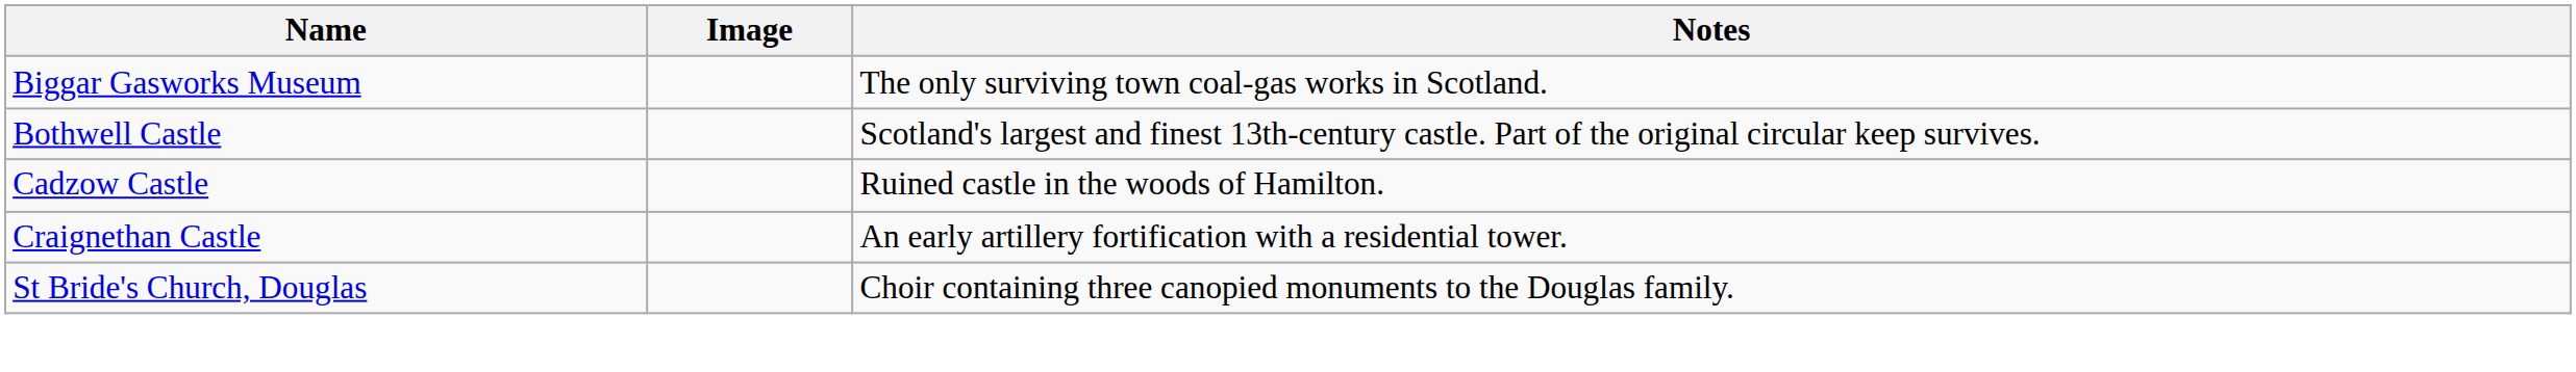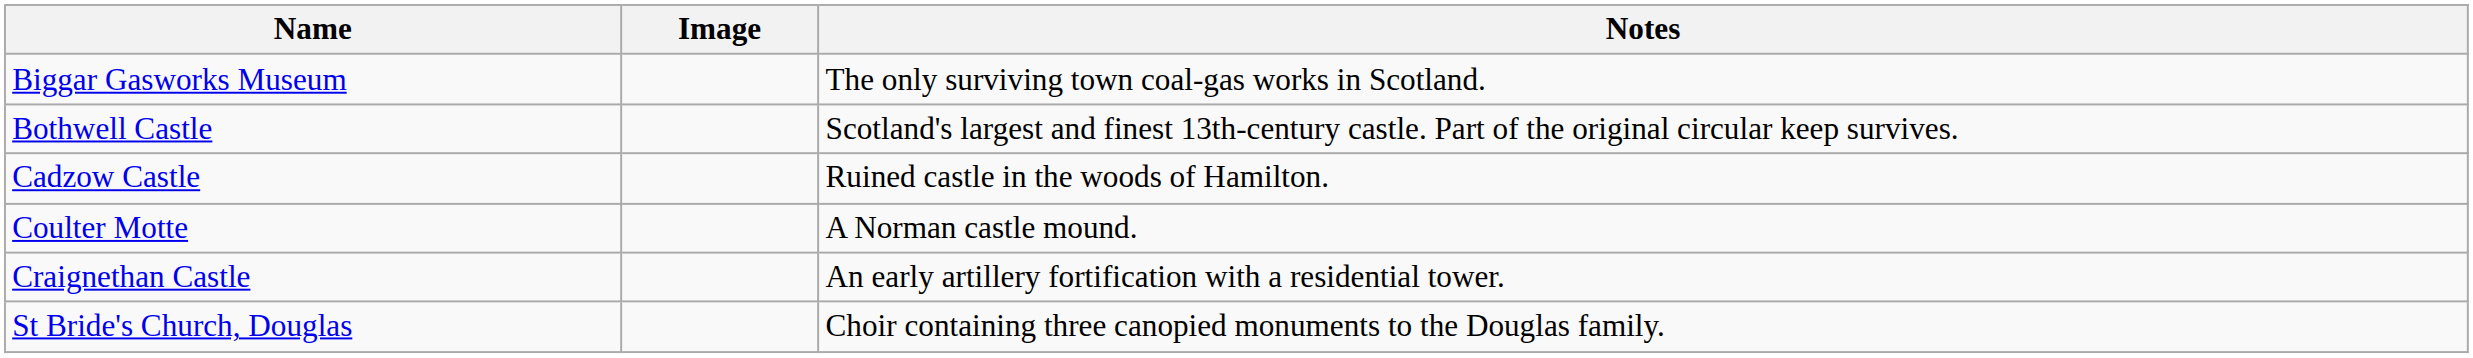 <table class="wikitable" width="100%">
 <tr>
 <th width="25%">Name<br></th>
 <th width="94px">Image</th>
 <th>Notes</th>
 </tr>
 <tr>
 <td><a href='#'>Biggar Gasworks Museum</a></td>
 <td></td>
 <td>The only surviving town coal-gas works in Scotland.</td>
 </tr>
 <tr>
 <td><a href='#'>Bothwell Castle</a></td>
 <td></td>
 <td>Scotland's largest and finest 13th-century castle. Part of the original circular keep survives.</td>
 </tr>
 <tr>
 <td><a href='#'>Cadzow Castle</a></td>
 <td></td>
 <td>Ruined castle in the woods of Hamilton.</td>
 </tr>
 <tr>
+<td><a href='#'>Coulter Motte</a></td>
+<td></td>
+<td>A Norman castle mound.</td>
+</tr>
+<tr>
 <td><a href='#'>Craignethan Castle</a></td>
 <td></td>
 <td>An early artillery fortification with a residential tower.</td>
 </tr>
 <tr>
 <td><a href='#'>St Bride's Church, Douglas</a></td>
 <td></td>
 <td>Choir containing three canopied monuments to the Douglas family.</td>
 </tr>
 </table>
